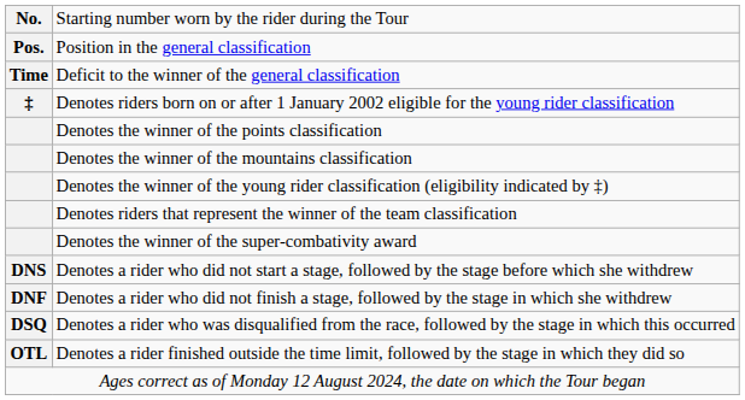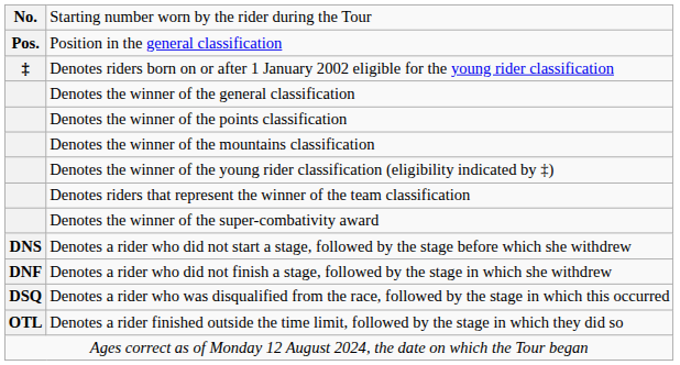 <table class="wikitable">
 <tr>
 <th scope="row" style="text-align:center;">No.</th>
 <td>Starting number worn by the rider during the Tour</td>
 </tr>
 <tr>
 <th scope="row" style="text-align:center;">Pos.</th>
 <td>Position in the <a href='#'>general classification</a></td>
 </tr>
 <tr>
-<th scope="row" style="text-align:center;">Time</th>
-<td>Deficit to the winner of the <a href='#'>general classification</a></td>
+<th scope="row" style="text-align:center;">‡</th>
+<td>Denotes riders born on or after 1 January 2002 eligible for the <a href='#'>young rider classification</a></td>
 </tr>
 <tr>
-<th scope="row" style="text-align:center;">‡</th>
-<td>Denotes riders born on or after 1 January 2002 eligible for the <a href='#'>young rider classification</a></td>
+<th scope="row" style="text-align:center;"></th>
+<td>Denotes the winner of the general classification</td>
 </tr>
 <tr>
 <th scope="row" style="text-align:center;"></th>
 <td>Denotes the winner of the points classification</td>
 </tr>
 <tr>
 <th scope="row" style="text-align:center;"></th>
 <td>Denotes the winner of the mountains classification</td>
 </tr>
 <tr>
 <th scope="row" style="text-align:center;"></th>
 <td>Denotes the winner of the young rider classification (eligibility indicated by ‡)</td>
 </tr>
 <tr>
 <th scope="row" style="text-align:center;"></th>
 <td>Denotes riders that represent the winner of the team classification</td>
 </tr>
 <tr>
 <th scope="row" style="text-align:center;"></th>
 <td>Denotes the winner of the super-combativity award</td>
 </tr>
 <tr>
 <th scope="row" style="text-align:center;">DNS</th>
 <td>Denotes a rider who did not start a stage, followed by the stage before which she withdrew</td>
 </tr>
 <tr>
 <th scope="row" style="text-align:center;">DNF</th>
 <td>Denotes a rider who did not finish a stage, followed by the stage in which she withdrew</td>
 </tr>
 <tr>
 <th scope="row" style="text-align:center;">DSQ</th>
 <td>Denotes a rider who was disqualified from the race, followed by the stage in which this occurred</td>
 </tr>
 <tr>
 <th scope="row" style="text-align:center;">OTL</th>
 <td>Denotes a rider finished outside the time limit, followed by the stage in which they did so</td>
 </tr>
 <tr>
 <td style="text-align:center;" colspan="2"><em>Ages correct as of Monday 12 August 2024, the date on which the Tour began</em></td>
 </tr>
 </table>
